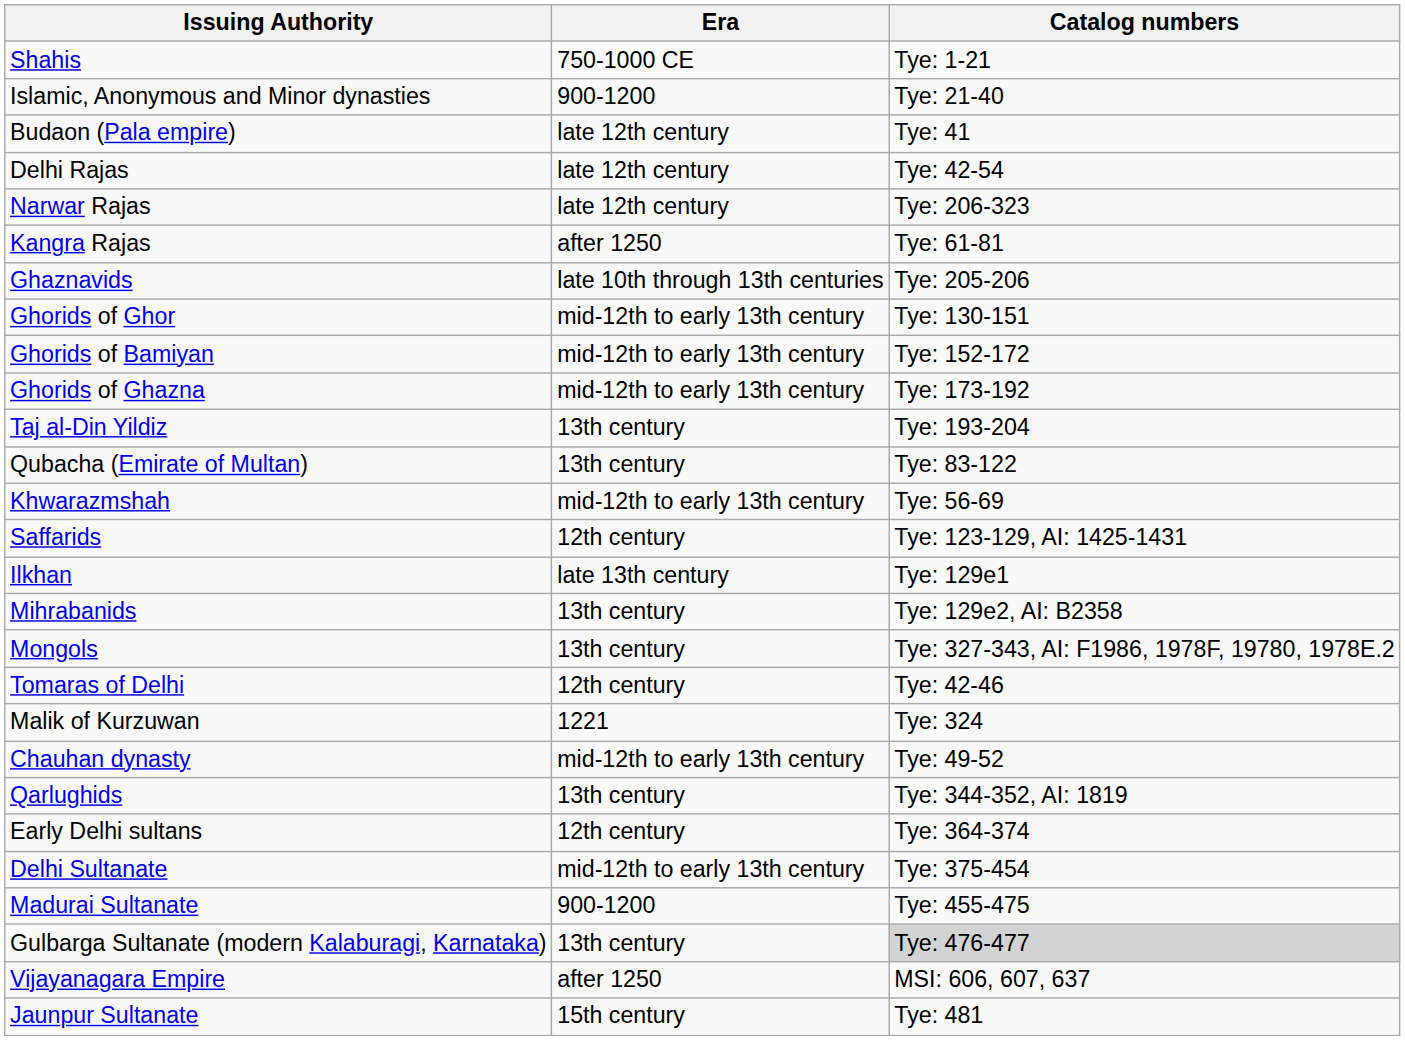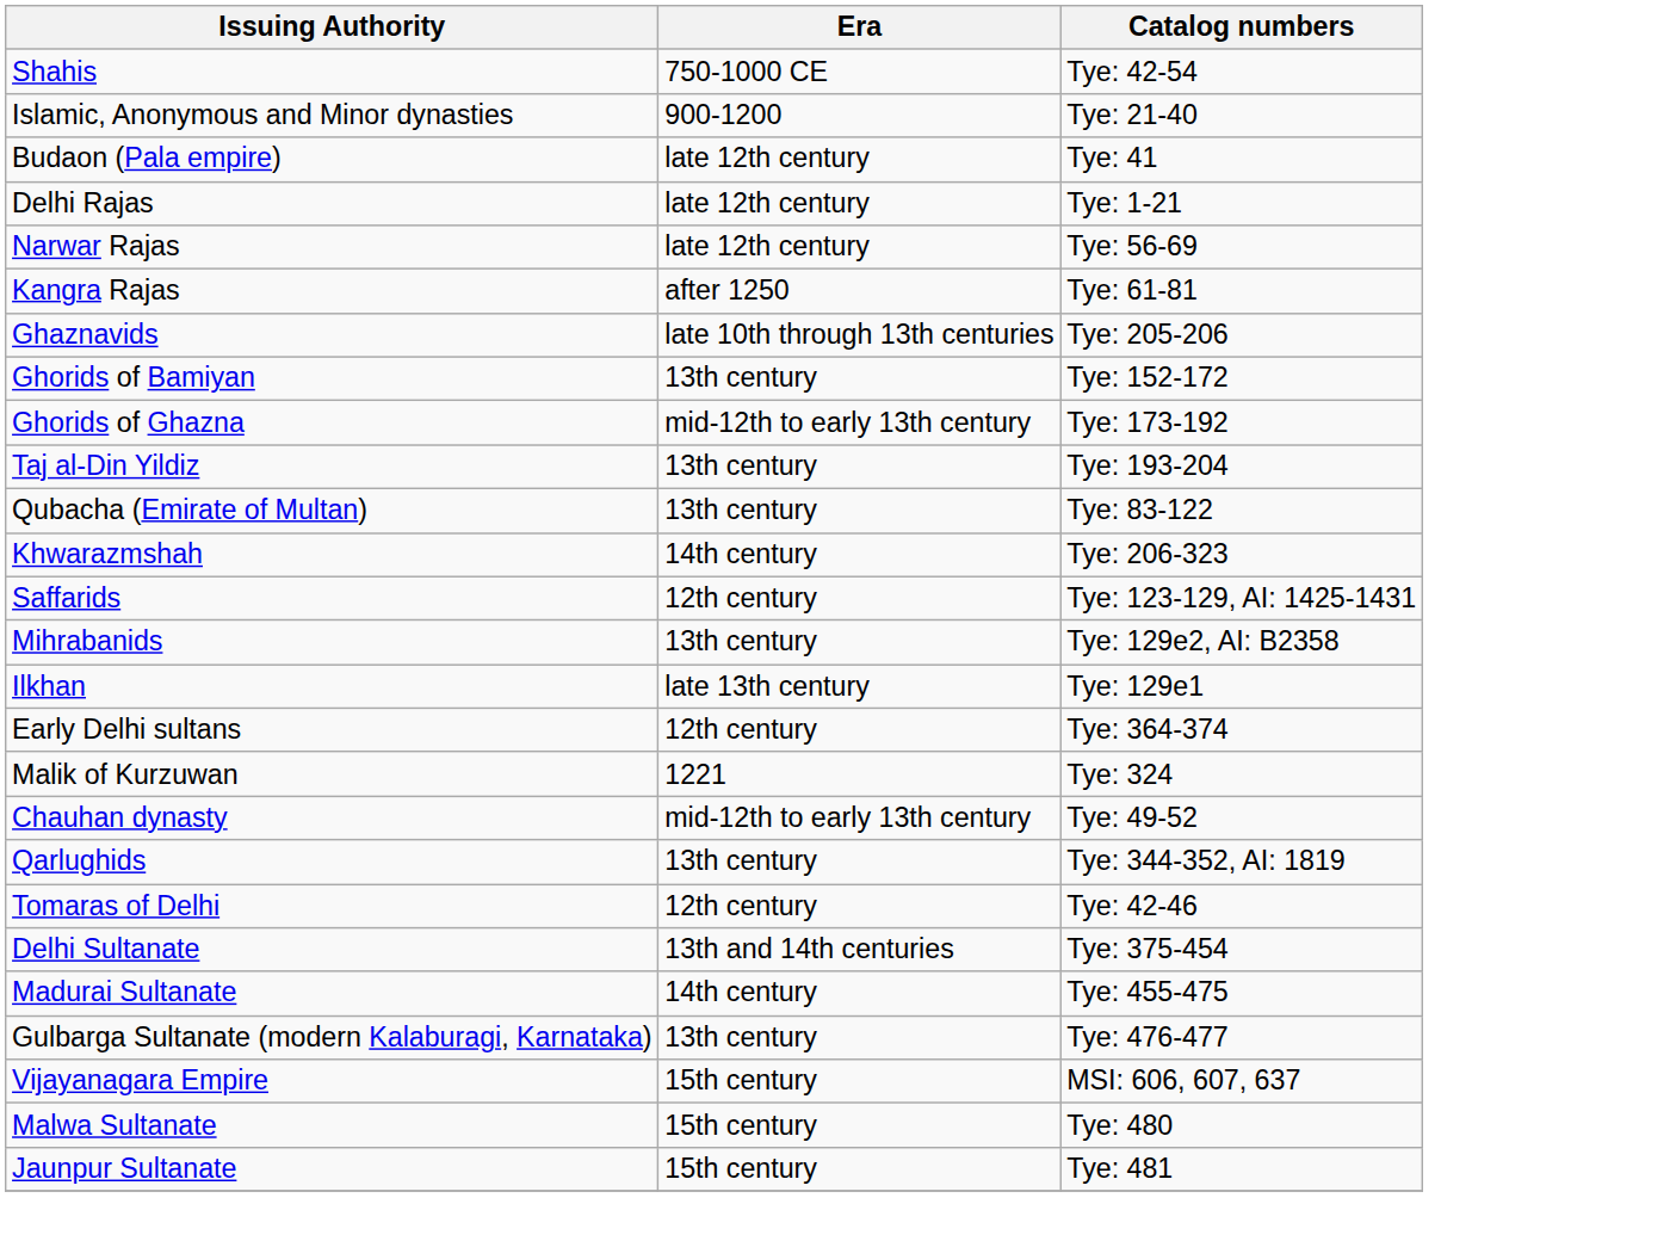 <table class="wikitable">
 <tr>
 <th>Issuing Authority</th>
 <th>Era</th>
 <th>Catalog numbers</th>
 </tr>
 <tr>
 <td><a href='#'>Shahis</a></td>
 <td>750-1000 CE</td>
-<td>Tye: 1-21</td>
+<td>Tye: 42-54</td>
 </tr>
 <tr>
 <td>Islamic, Anonymous and Minor dynasties</td>
 <td>900-1200</td>
 <td>Tye: 21-40</td>
 </tr>
 <tr>
 <td>Budaon (<a href='#'>Pala empire</a>)</td>
 <td>late 12th century</td>
 <td>Tye: 41</td>
 </tr>
 <tr>
 <td>Delhi Rajas</td>
 <td>late 12th century</td>
-<td>Tye: 42-54</td>
+<td>Tye: 1-21</td>
 </tr>
 <tr>
 <td><a href='#'>Narwar</a> Rajas</td>
 <td>late 12th century</td>
-<td>Tye: 206-323</td>
+<td>Tye: 56-69</td>
 </tr>
 <tr>
 <td><a href='#'>Kangra</a> Rajas</td>
 <td>after 1250</td>
 <td>Tye: 61-81</td>
 </tr>
 <tr>
 <td><a href='#'>Ghaznavids</a></td>
 <td>late 10th through 13th centuries</td>
 <td>Tye: 205-206</td>
 </tr>
 <tr>
-<td><a href='#'>Ghorids</a> of <a href='#'>Ghor</a></td>
-<td>mid-12th to early 13th century</td>
-<td>Tye: 130-151</td>
-</tr>
-<tr>
 <td><a href='#'>Ghorids</a> of <a href='#'>Bamiyan</a></td>
-<td>mid-12th to early 13th century</td>
+<td>13th century</td>
 <td>Tye: 152-172</td>
 </tr>
 <tr>
 <td><a href='#'>Ghorids</a> of <a href='#'>Ghazna</a></td>
 <td>mid-12th to early 13th century</td>
 <td>Tye: 173-192</td>
 </tr>
 <tr>
 <td><a href='#'>Taj al-Din Yildiz</a></td>
 <td>13th century</td>
 <td>Tye: 193-204</td>
 </tr>
 <tr>
 <td>Qubacha (<a href='#'>Emirate of Multan</a>)</td>
 <td>13th century</td>
 <td>Tye: 83-122</td>
 </tr>
 <tr>
 <td><a href='#'>Khwarazmshah</a></td>
-<td>mid-12th to early 13th century</td>
-<td>Tye: 56-69</td>
+<td>14th century</td>
+<td>Tye: 206-323</td>
 </tr>
 <tr>
 <td><a href='#'>Saffarids</a></td>
 <td>12th century</td>
 <td>Tye: 123-129, AI: 1425-1431</td>
 </tr>
 <tr>
+<td><a href='#'>Mihrabanids</a></td>
+<td>13th century</td>
+<td>Tye: 129e2, AI: B2358</td>
+</tr>
+<tr>
 <td><a href='#'>Ilkhan</a></td>
 <td>late 13th century</td>
 <td>Tye: 129e1</td>
 </tr>
 <tr>
-<td><a href='#'>Mihrabanids</a></td>
-<td>13th century</td>
-<td>Tye: 129e2, AI: B2358</td>
-</tr>
-<tr>
-<td><a href='#'>Mongols</a></td>
-<td>13th century</td>
-<td>Tye: 327-343, AI: F1986, 1978F, 19780, 1978E.2</td>
-</tr>
-<tr>
-<td><a href='#'>Tomaras of Delhi</a></td>
+<td>Early Delhi sultans</td>
 <td>12th century</td>
-<td>Tye: 42-46</td>
+<td>Tye: 364-374</td>
 </tr>
 <tr>
 <td>Malik of Kurzuwan</td>
 <td>1221</td>
 <td>Tye: 324</td>
 </tr>
 <tr>
 <td><a href='#'>Chauhan dynasty</a></td>
 <td>mid-12th to early 13th century</td>
 <td>Tye: 49-52</td>
 </tr>
 <tr>
 <td><a href='#'>Qarlughids</a></td>
 <td>13th century</td>
 <td>Tye: 344-352, AI: 1819</td>
 </tr>
 <tr>
-<td>Early Delhi sultans</td>
+<td><a href='#'>Tomaras of Delhi</a></td>
 <td>12th century</td>
-<td>Tye: 364-374</td>
+<td>Tye: 42-46</td>
 </tr>
 <tr>
 <td><a href='#'>Delhi Sultanate</a></td>
-<td>mid-12th to early 13th century</td>
+<td>13th and 14th centuries</td>
 <td>Tye: 375-454</td>
 </tr>
 <tr>
 <td><a href='#'>Madurai Sultanate</a></td>
-<td>900-1200</td>
+<td>14th century</td>
 <td>Tye: 455-475</td>
 </tr>
 <tr>
 <td>Gulbarga Sultanate (modern <a href='#'>Kalaburagi</a>, <a href='#'>Karnataka</a>)</td>
 <td>13th century</td>
-<td style="background: lightgrey;">Tye: 476-477</td>
+<td>Tye: 476-477</td>
 </tr>
 <tr>
 <td><a href='#'>Vijayanagara Empire</a></td>
-<td>after 1250</td>
+<td>15th century</td>
 <td>MSI: 606, 607, 637</td>
+</tr>
+<tr>
+<td><a href='#'>Malwa Sultanate</a></td>
+<td>15th century</td>
+<td>Tye: 480</td>
 </tr>
 <tr>
 <td><a href='#'>Jaunpur Sultanate</a></td>
 <td>15th century</td>
 <td>Tye: 481</td>
 </tr>
 <tr>
 </tr>
 </table>
